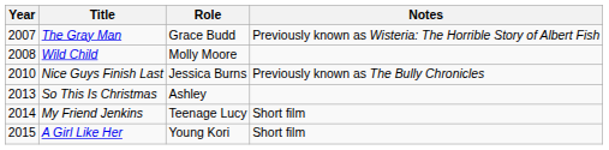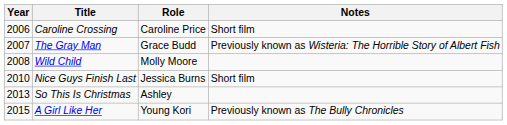 <table class="wikitable sortable">
 <tr>
 <th>Year</th>
 <th>Title</th>
 <th>Role</th>
 <th class="unsortable">Notes</th>
+</tr>
+<tr>
+<td>2006</td>
+<td><em>Caroline Crossing</em></td>
+<td>Caroline Price</td>
+<td>Short film</td>
 </tr>
 <tr>
 <td>2007</td>
 <td><em><a href='#'>The Gray Man</a></em></td>
 <td>Grace Budd</td>
 <td>Previously known as <em>Wisteria: The Horrible Story of Albert Fish</em></td>
 </tr>
 <tr>
 <td>2008</td>
 <td><em><a href='#'>Wild Child</a></em></td>
 <td>Molly Moore</td>
 <td></td>
 </tr>
 <tr>
 <td>2010</td>
 <td><em>Nice Guys Finish Last</em></td>
 <td>Jessica Burns</td>
-<td>Previously known as <em>The Bully Chronicles</em></td>
+<td>Short film</td>
 </tr>
 <tr>
 <td>2013</td>
 <td><em>So This Is Christmas</em></td>
 <td>Ashley</td>
 <td></td>
 </tr>
 <tr>
-<td>2014</td>
-<td><em>My Friend Jenkins</em></td>
-<td>Teenage Lucy</td>
-<td>Short film</td>
-</tr>
-<tr>
 <td>2015</td>
 <td><em><a href='#'>A Girl Like Her</a></em></td>
 <td>Young Kori</td>
-<td>Short film</td>
+<td>Previously known as <em>The Bully Chronicles</em></td>
 </tr>
 </table>
